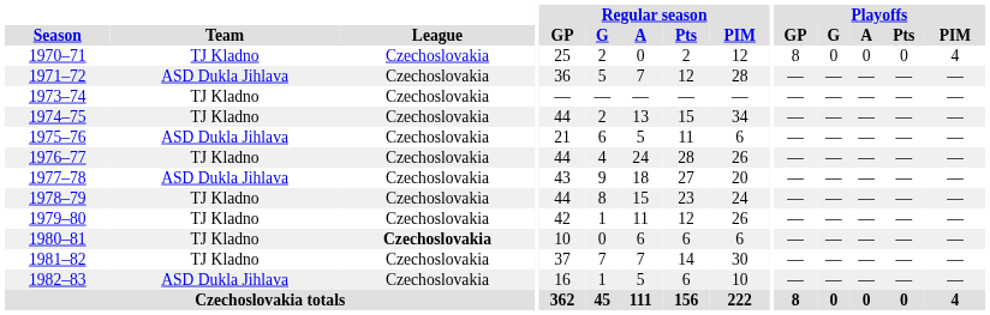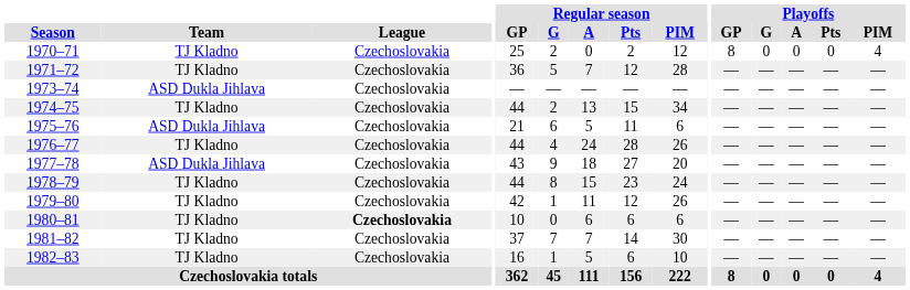 <table border="0" cellpadding="1" cellspacing="0" style="text-align:center; width:60em">
 <tr bgcolor="#e0e0e0">
 <th colspan="3" bgcolor="#ffffff"></th>
 <th rowspan="99" bgcolor="#ffffff"></th>
 <th colspan="5"><a href='#'>Regular season</a></th>
 <th rowspan="99" bgcolor="#ffffff"></th>
 <th colspan="5"><a href='#'>Playoffs</a></th>
 </tr>
 <tr bgcolor="#e0e0e0">
 <th><a href='#'>Season</a></th>
 <th>Team</th>
 <th>League</th>
 <th>GP</th>
 <th><a href='#'>G</a></th>
 <th><a href='#'>A</a></th>
 <th><a href='#'>Pts</a></th>
 <th><a href='#'>PIM</a></th>
 <th>GP</th>
 <th>G</th>
 <th>A</th>
 <th>Pts</th>
 <th>PIM</th>
 </tr>
 <tr>
 <td><a href='#'>1970–71</a></td>
 <td><a href='#'>TJ Kladno</a></td>
 <td><a href='#'>Czechoslovakia</a></td>
 <td>25</td>
 <td>2</td>
 <td>0</td>
 <td>2</td>
 <td>12</td>
 <td>8</td>
 <td>0</td>
 <td>0</td>
 <td>0</td>
 <td>4</td>
 </tr>
 <tr bgcolor="#f0f0f0">
 <td><a href='#'>1971–72</a></td>
-<td><a href='#'>ASD Dukla Jihlava</a></td>
+<td>TJ Kladno</td>
 <td>Czechoslovakia</td>
 <td>36</td>
 <td>5</td>
 <td>7</td>
 <td>12</td>
 <td>28</td>
 <td>—</td>
 <td>—</td>
 <td>—</td>
 <td>—</td>
 <td>—</td>
 </tr>
 <tr>
 <td><a href='#'>1973–74</a></td>
-<td>TJ Kladno</td>
+<td><a href='#'>ASD Dukla Jihlava</a></td>
 <td>Czechoslovakia</td>
 <td>—</td>
 <td>—</td>
 <td>—</td>
 <td>—</td>
 <td>—</td>
 <td>—</td>
 <td>—</td>
 <td>—</td>
 <td>—</td>
 <td>—</td>
 </tr>
 <tr bgcolor="#f0f0f0">
 <td><a href='#'>1974–75</a></td>
 <td>TJ Kladno</td>
 <td>Czechoslovakia</td>
 <td>44</td>
 <td>2</td>
 <td>13</td>
 <td>15</td>
 <td>34</td>
 <td>—</td>
 <td>—</td>
 <td>—</td>
 <td>—</td>
 <td>—</td>
 </tr>
 <tr>
 <td><a href='#'>1975–76</a></td>
 <td><a href='#'>ASD Dukla Jihlava</a></td>
 <td>Czechoslovakia</td>
 <td>21</td>
 <td>6</td>
 <td>5</td>
 <td>11</td>
 <td>6</td>
 <td>—</td>
 <td>—</td>
 <td>—</td>
 <td>—</td>
 <td>—</td>
 </tr>
 <tr bgcolor="#f0f0f0">
 <td><a href='#'>1976–77</a></td>
 <td>TJ Kladno</td>
 <td>Czechoslovakia</td>
 <td>44</td>
 <td>4</td>
 <td>24</td>
 <td>28</td>
 <td>26</td>
 <td>—</td>
 <td>—</td>
 <td>—</td>
 <td>—</td>
 <td>—</td>
 </tr>
 <tr>
 <td><a href='#'>1977–78</a></td>
 <td><a href='#'>ASD Dukla Jihlava</a></td>
 <td>Czechoslovakia</td>
 <td>43</td>
 <td>9</td>
 <td>18</td>
 <td>27</td>
 <td>20</td>
 <td>—</td>
 <td>—</td>
 <td>—</td>
 <td>—</td>
 <td>—</td>
 </tr>
 <tr bgcolor="#f0f0f0">
 <td><a href='#'>1978–79</a></td>
 <td>TJ Kladno</td>
 <td>Czechoslovakia</td>
 <td>44</td>
 <td>8</td>
 <td>15</td>
 <td>23</td>
 <td>24</td>
 <td>—</td>
 <td>—</td>
 <td>—</td>
 <td>—</td>
 <td>—</td>
 </tr>
 <tr>
 <td><a href='#'>1979–80</a></td>
 <td>TJ Kladno</td>
 <td>Czechoslovakia</td>
 <td>42</td>
 <td>1</td>
 <td>11</td>
 <td>12</td>
 <td>26</td>
 <td>—</td>
 <td>—</td>
 <td>—</td>
 <td>—</td>
 <td>—</td>
 </tr>
 <tr bgcolor="#f0f0f0">
 <td><a href='#'>1980–81</a></td>
 <td>TJ Kladno</td>
 <td><strong>Czechoslovakia</strong></td>
 <td>10</td>
 <td>0</td>
 <td>6</td>
 <td>6</td>
 <td>6</td>
 <td>—</td>
 <td>—</td>
 <td>—</td>
 <td>—</td>
 <td>—</td>
 </tr>
 <tr>
 <td><a href='#'>1981–82</a></td>
 <td>TJ Kladno</td>
 <td>Czechoslovakia</td>
 <td>37</td>
 <td>7</td>
 <td>7</td>
 <td>14</td>
 <td>30</td>
 <td>—</td>
 <td>—</td>
 <td>—</td>
 <td>—</td>
 <td>—</td>
 </tr>
 <tr bgcolor="#f0f0f0">
 <td><a href='#'>1982–83</a></td>
-<td><a href='#'>ASD Dukla Jihlava</a></td>
+<td>TJ Kladno</td>
 <td>Czechoslovakia</td>
 <td>16</td>
 <td>1</td>
 <td>5</td>
 <td>6</td>
 <td>10</td>
 <td>—</td>
 <td>—</td>
 <td>—</td>
 <td>—</td>
 <td>—</td>
 </tr>
 <tr>
 </tr>
 <tr ALIGN="center" bgcolor="#e0e0e0">
 <th colspan="3">Czechoslovakia totals</th>
 <th ALIGN="center">362</th>
 <th ALIGN="center">45</th>
 <th ALIGN="center">111</th>
 <th ALIGN="center">156</th>
 <th ALIGN="center">222</th>
 <th ALIGN="center">8</th>
 <th ALIGN="center">0</th>
 <th ALIGN="center">0</th>
 <th ALIGN="center">0</th>
 <th ALIGN="center">4</th>
 </tr>
 </table>
